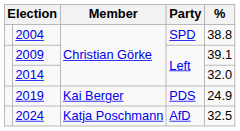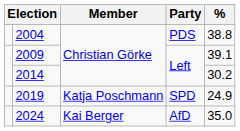 <table class=wikitable>
 <tr>
 <th colspan=2>Election</th>
 <th>Member</th>
 <th>Party</th>
 <th>%</th>
 </tr>
 <tr>
 <td bgcolor=></td>
 <td><a href='#'>2004</a></td>
 <td rowspan=3><a href='#'>Christian Görke</a></td>
-<td><a href='#'>SPD</a></td>
+<td><a href='#'>PDS</a></td>
 <td align=right>38.8</td>
 </tr>
 <tr>
 <td rowspan=2 bgcolor=></td>
 <td><a href='#'>2009</a></td>
 <td rowspan=2><a href='#'>Left</a></td>
 <td align=right>39.1</td>
 </tr>
 <tr>
 <td><a href='#'>2014</a></td>
-<td align=right>32.0</td>
+<td align=right>30.2</td>
 </tr>
 <tr>
 <td bgcolor=></td>
 <td><a href='#'>2019</a></td>
-<td><a href='#'>Kai Berger</a></td>
-<td><a href='#'>PDS</a></td>
+<td><a href='#'>Katja Poschmann</a></td>
+<td><a href='#'>SPD</a></td>
 <td align=right>24.9</td>
 </tr>
 <tr>
 <td bgcolor=></td>
 <td><a href='#'>2024</a></td>
-<td><a href='#'>Katja Poschmann</a></td>
+<td><a href='#'>Kai Berger</a></td>
 <td><a href='#'>AfD</a></td>
-<td align=right>32.5</td>
+<td align=right>35.0</td>
 </tr>
 </table>
